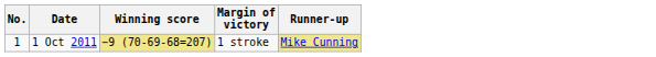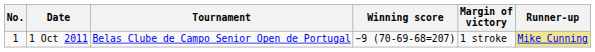 <table class="wikitable" style="font-size:95%;">
 <tr>
 <th>No.</th>
 <th>Date</th>
+<th>Tournament</th>
 <th>Winning score</th>
 <th>Margin of<br>victory</th>
 <th>Runner-up</th>
 </tr>
 <tr>
 <td align=center>1</td>
 <td align=right>1 Oct <a href='#'>2011</a></td>
-<td style="background: khaki;">−9 (70-69-68=207)</td>
+<td><a href='#'>Belas Clube de Campo Senior Open de Portugal</a></td>
+<td>−9 (70-69-68=207)</td>
 <td>1 stroke</td>
 <td style="background: khaki;"> <a href='#'>Mike Cunning</a></td>
 </tr>
 </table>
